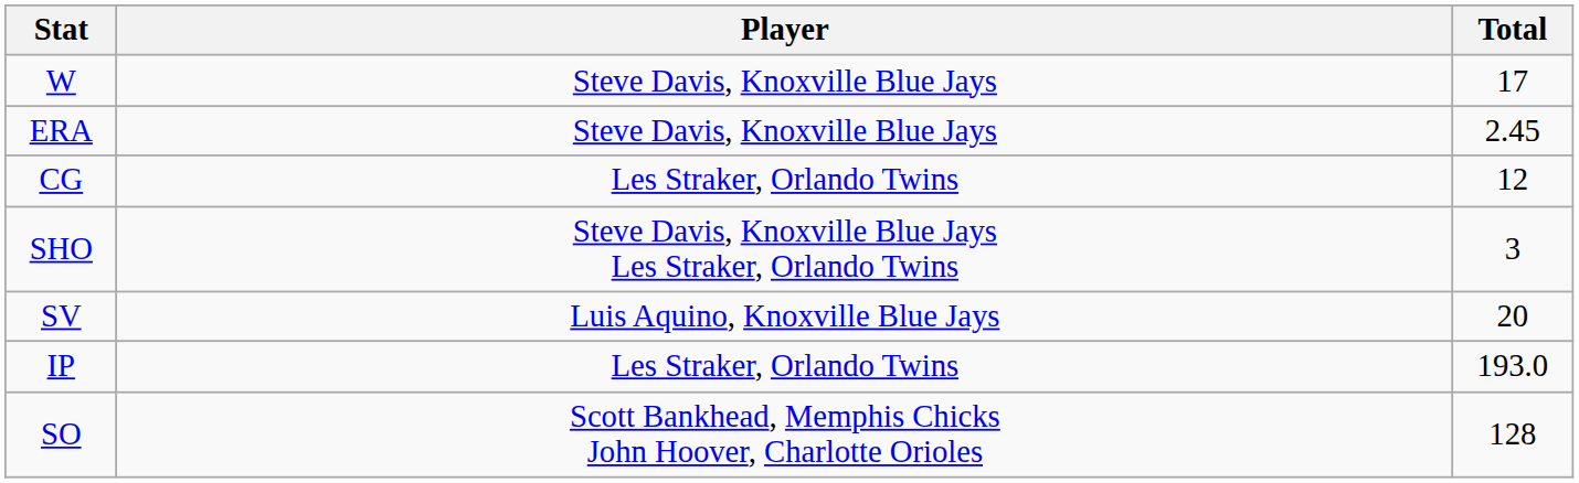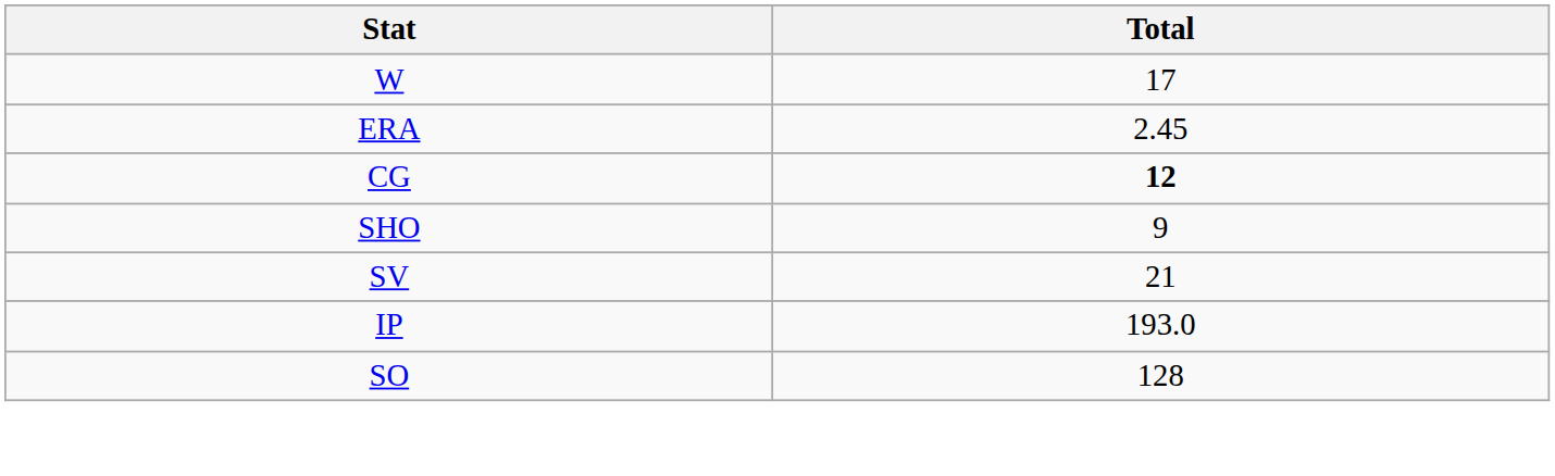 <table class="wikitable" width="40%" style="text-align:center;">
 <tr>
 <th width="5%">Stat</th>
-<th width="60%">Player</th>
 <th width="5%">Total</th>
 </tr>
 <tr>
 <td><a href='#'>W</a></td>
-<td><a href='#'>Steve Davis</a>, <a href='#'>Knoxville Blue Jays</a></td>
 <td>17</td>
 </tr>
 <tr>
 <td><a href='#'>ERA</a></td>
-<td><a href='#'>Steve Davis</a>, <a href='#'>Knoxville Blue Jays</a></td>
 <td>2.45</td>
 </tr>
 <tr>
 <td><a href='#'>CG</a></td>
-<td><a href='#'>Les Straker</a>, <a href='#'>Orlando Twins</a></td>
-<td>12</td>
+<td><strong>12</strong></td>
 </tr>
 <tr>
 <td><a href='#'>SHO</a></td>
-<td><a href='#'>Steve Davis</a>, <a href='#'>Knoxville Blue Jays</a> <br> <a href='#'>Les Straker</a>, <a href='#'>Orlando Twins</a></td>
-<td>3</td>
+<td>9</td>
 </tr>
 <tr>
 <td><a href='#'>SV</a></td>
-<td><a href='#'>Luis Aquino</a>, <a href='#'>Knoxville Blue Jays</a></td>
-<td>20</td>
+<td>21</td>
 </tr>
 <tr>
 <td><a href='#'>IP</a></td>
-<td><a href='#'>Les Straker</a>, <a href='#'>Orlando Twins</a></td>
 <td>193.0</td>
 </tr>
 <tr>
 <td><a href='#'>SO</a></td>
-<td><a href='#'>Scott Bankhead</a>, <a href='#'>Memphis Chicks</a> <br> <a href='#'>John Hoover</a>, <a href='#'>Charlotte Orioles</a></td>
 <td>128</td>
 </tr>
 </table>
